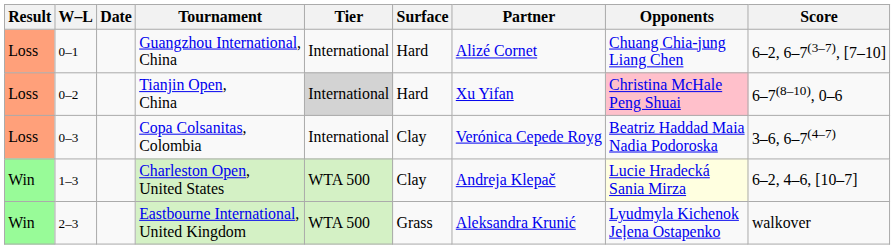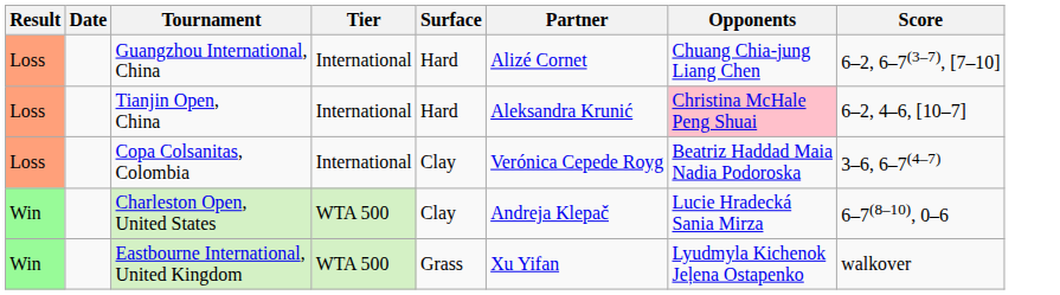 <table class="sortable wikitable">
 <tr>
 <th>Result</th>
-<th class=unsortable>W–L</th>
 <th>Date</th>
 <th>Tournament</th>
 <th>Tier</th>
 <th>Surface</th>
 <th>Partner</th>
 <th>Opponents</th>
 <th class=unsortable>Score</th>
 </tr>
 <tr>
 <td bgcolor=ffa07a>Loss</td>
-<td><small>0–1</small></td>
 <td><a href='#'></a></td>
 <td><a href='#'>Guangzhou International</a>, <br>China</td>
 <td>International</td>
 <td>Hard</td>
 <td> <a href='#'>Alizé Cornet</a></td>
 <td> <a href='#'>Chuang Chia-jung</a> <br>  <a href='#'>Liang Chen</a></td>
 <td>6–2, 6–7<sup>(3–7)</sup>, [7–10]</td>
 </tr>
 <tr>
 <td bgcolor=ffa07a>Loss</td>
-<td><small>0–2</small></td>
 <td><a href='#'></a></td>
 <td><a href='#'>Tianjin Open</a>, <br>China</td>
-<td style="background: lightgrey;">International</td>
+<td>International</td>
 <td>Hard</td>
-<td> <a href='#'>Xu Yifan</a></td>
+<td> <a href='#'>Aleksandra Krunić</a></td>
 <td style="background: pink;"> <a href='#'>Christina McHale</a> <br>  <a href='#'>Peng Shuai</a></td>
-<td>6–7<sup>(8–10)</sup>, 0–6</td>
+<td>6–2, 4–6, [10–7]</td>
 </tr>
 <tr>
 <td bgcolor=ffa07a>Loss</td>
-<td><small>0–3</small></td>
 <td><a href='#'></a></td>
 <td><a href='#'>Copa Colsanitas</a>, <br>Colombia</td>
 <td>International</td>
 <td>Clay</td>
 <td> <a href='#'>Verónica Cepede Royg</a></td>
 <td> <a href='#'>Beatriz Haddad Maia</a> <br>  <a href='#'>Nadia Podoroska</a></td>
 <td>3–6, 6–7<sup>(4–7)</sup></td>
 </tr>
 <tr>
 <td bgcolor=98FB98>Win</td>
-<td><small>1–3</small></td>
 <td><a href='#'></a></td>
 <td bgcolor=d4f1c5><a href='#'>Charleston Open</a>, <br>United States</td>
 <td bgcolor=d4f1c5>WTA 500</td>
 <td>Clay</td>
 <td> <a href='#'>Andreja Klepač</a></td>
-<td style="background: lightyellow;"> <a href='#'>Lucie Hradecká</a> <br>  <a href='#'>Sania Mirza</a></td>
-<td>6–2, 4–6, [10–7]</td>
+<td> <a href='#'>Lucie Hradecká</a> <br>  <a href='#'>Sania Mirza</a></td>
+<td>6–7<sup>(8–10)</sup>, 0–6</td>
 </tr>
 <tr>
 <td bgcolor=98FB98>Win</td>
-<td><small>2–3</small></td>
 <td><a href='#'></a></td>
 <td bgcolor=d4f1c5><a href='#'>Eastbourne International</a>, <br>United Kingdom</td>
 <td bgcolor=d4f1c5>WTA 500</td>
 <td>Grass</td>
-<td> <a href='#'>Aleksandra Krunić</a></td>
+<td> <a href='#'>Xu Yifan</a></td>
 <td> <a href='#'>Lyudmyla Kichenok</a> <br>  <a href='#'>Jeļena Ostapenko</a></td>
 <td>walkover</td>
 </tr>
 </table>
